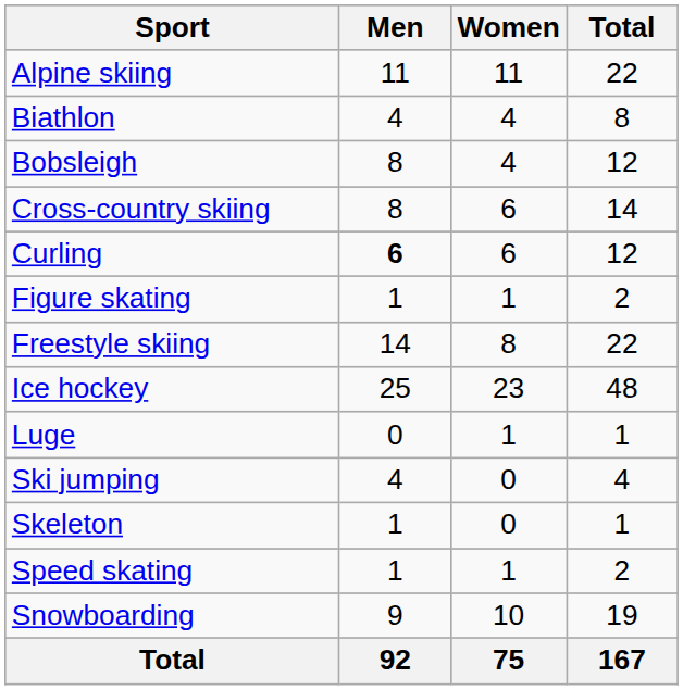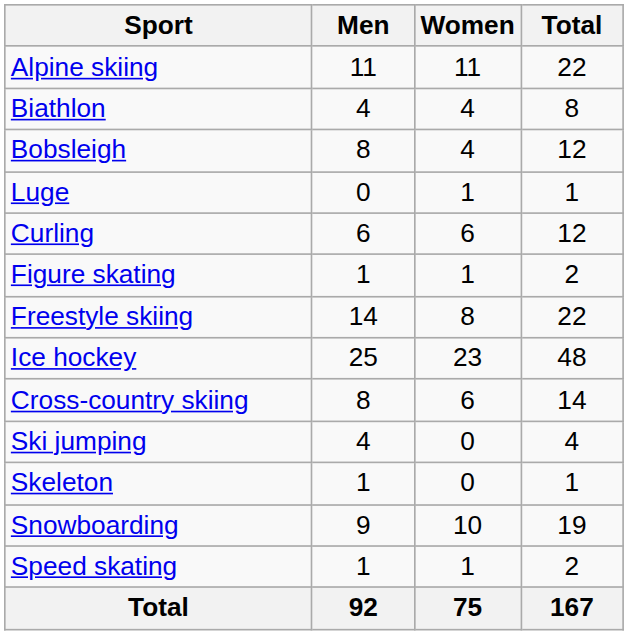 <table class="wikitable sortable" style="text-align:center;">
 <tr>
 <th width=180>Sport</th>
 <th width=55>Men</th>
 <th width=55>Women</th>
 <th width=55>Total</th>
 </tr>
 <tr>
 <td align=left><a href='#'>Alpine skiing</a></td>
 <td>11</td>
 <td>11</td>
 <td>22</td>
 </tr>
 <tr>
 <td align=left><a href='#'>Biathlon</a></td>
 <td>4</td>
 <td>4</td>
 <td>8</td>
 </tr>
 <tr>
 <td align=left><a href='#'>Bobsleigh</a></td>
 <td>8</td>
 <td>4</td>
 <td>12</td>
 </tr>
 <tr>
-<td align=left><a href='#'>Cross-country skiing</a></td>
-<td>8</td>
-<td>6</td>
-<td>14</td>
+<td align=left><a href='#'>Luge</a></td>
+<td>0</td>
+<td>1</td>
+<td>1</td>
 </tr>
 <tr>
 <td align=left><a href='#'>Curling</a></td>
-<td><strong>6</strong></td>
+<td>6</td>
 <td>6</td>
 <td>12</td>
 </tr>
 <tr>
 <td align=left><a href='#'>Figure skating</a></td>
 <td>1</td>
 <td>1</td>
 <td>2</td>
 </tr>
 <tr>
 <td align=left><a href='#'>Freestyle skiing</a></td>
 <td>14</td>
 <td>8</td>
 <td>22</td>
 </tr>
 <tr>
 <td align=left><a href='#'>Ice hockey</a></td>
 <td>25</td>
 <td>23</td>
 <td>48</td>
 </tr>
 <tr>
-<td align=left><a href='#'>Luge</a></td>
-<td>0</td>
-<td>1</td>
-<td>1</td>
+<td align=left><a href='#'>Cross-country skiing</a></td>
+<td>8</td>
+<td>6</td>
+<td>14</td>
 </tr>
 <tr>
 <td align=left><a href='#'>Ski jumping</a></td>
 <td>4</td>
 <td>0</td>
 <td>4</td>
 </tr>
 <tr>
 <td align=left><a href='#'>Skeleton</a></td>
 <td>1</td>
 <td>0</td>
 <td>1</td>
 </tr>
 <tr>
+<td align=left><a href='#'>Snowboarding</a></td>
+<td>9</td>
+<td>10</td>
+<td>19</td>
+</tr>
+<tr>
 <td align=left><a href='#'>Speed skating</a></td>
 <td>1</td>
 <td>1</td>
 <td>2</td>
-</tr>
-<tr>
-<td align=left><a href='#'>Snowboarding</a></td>
-<td>9</td>
-<td>10</td>
-<td>19</td>
 </tr>
 <tr>
 <th>Total</th>
 <th>92</th>
 <th>75</th>
 <th>167</th>
 </tr>
 </table>
